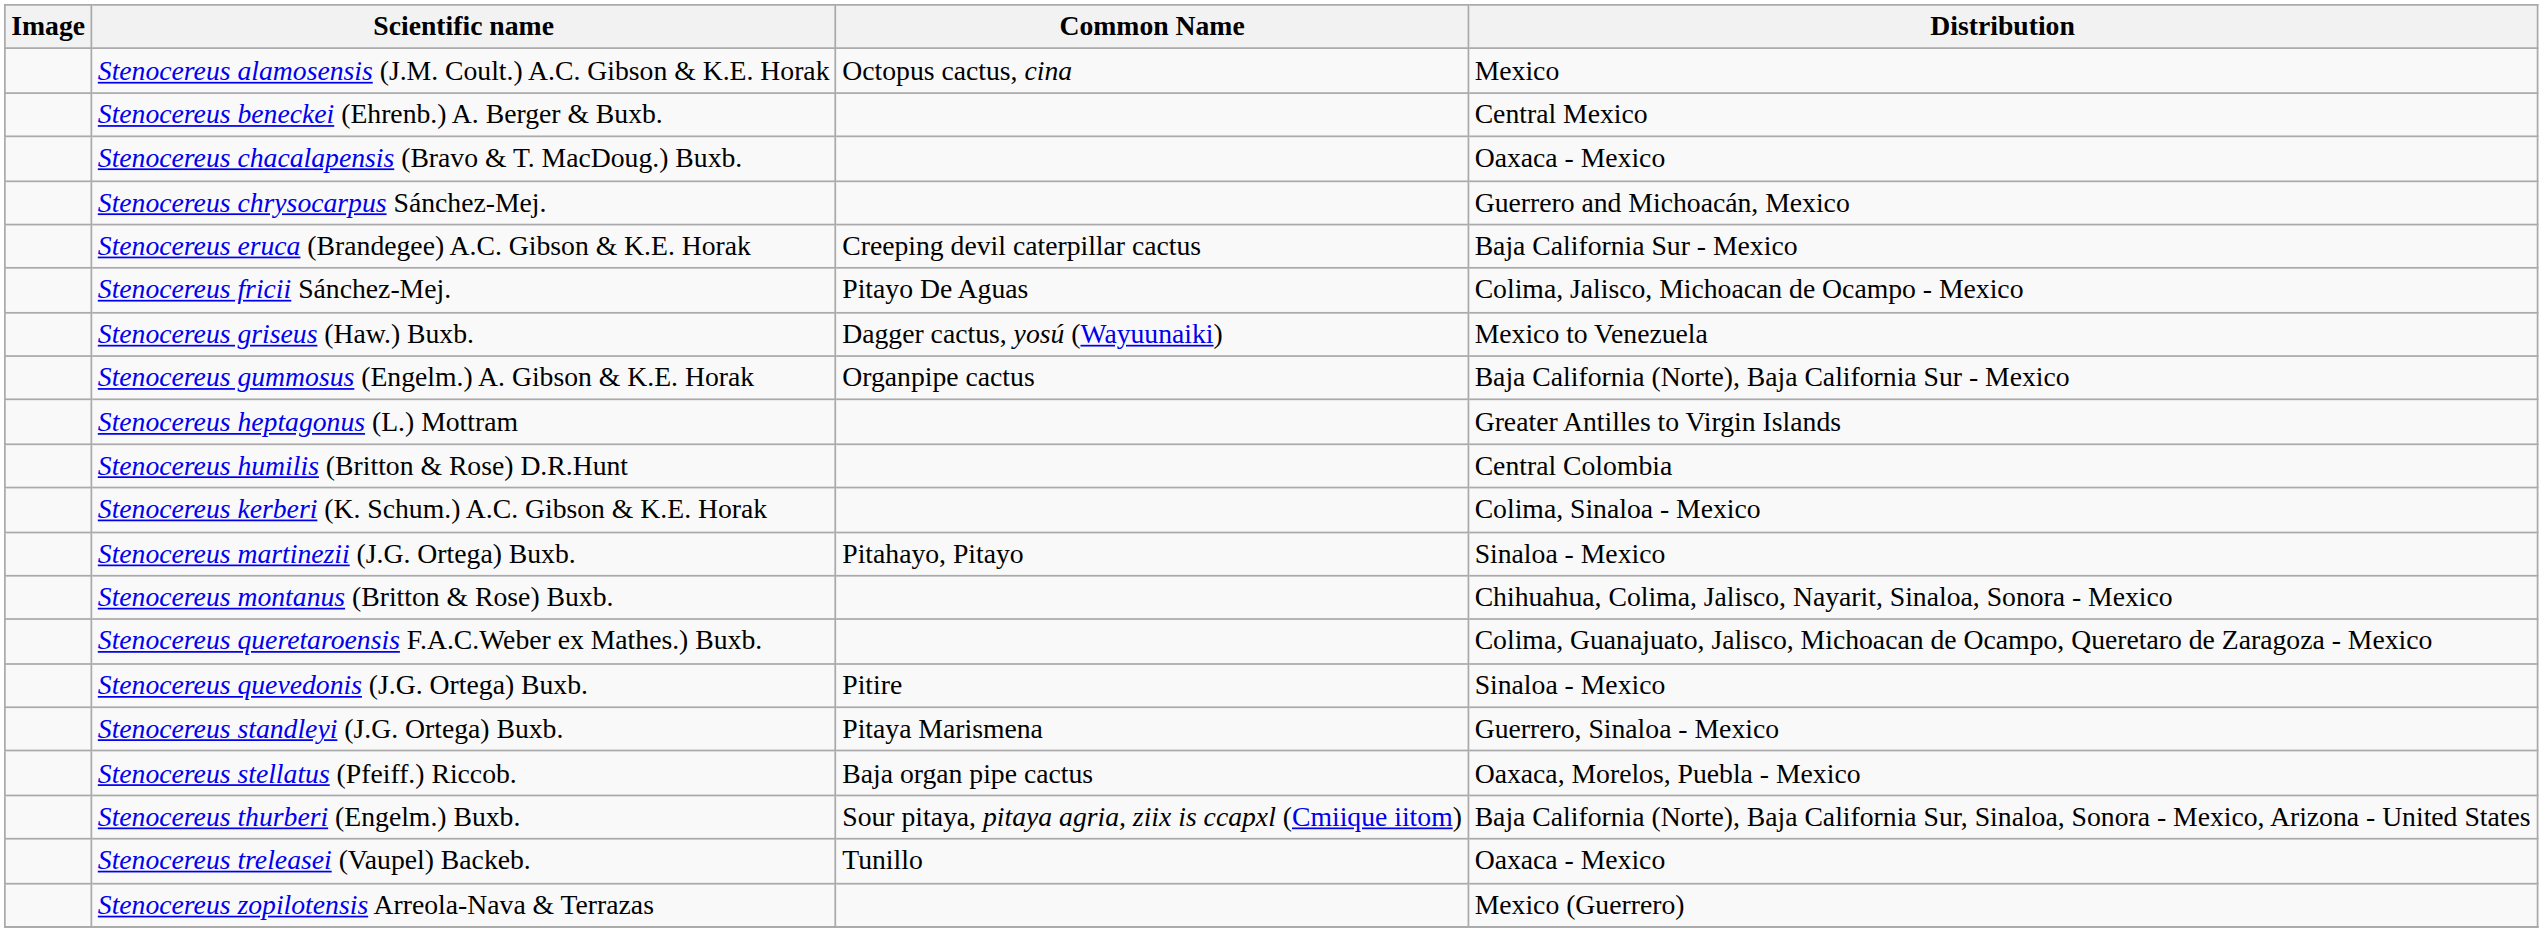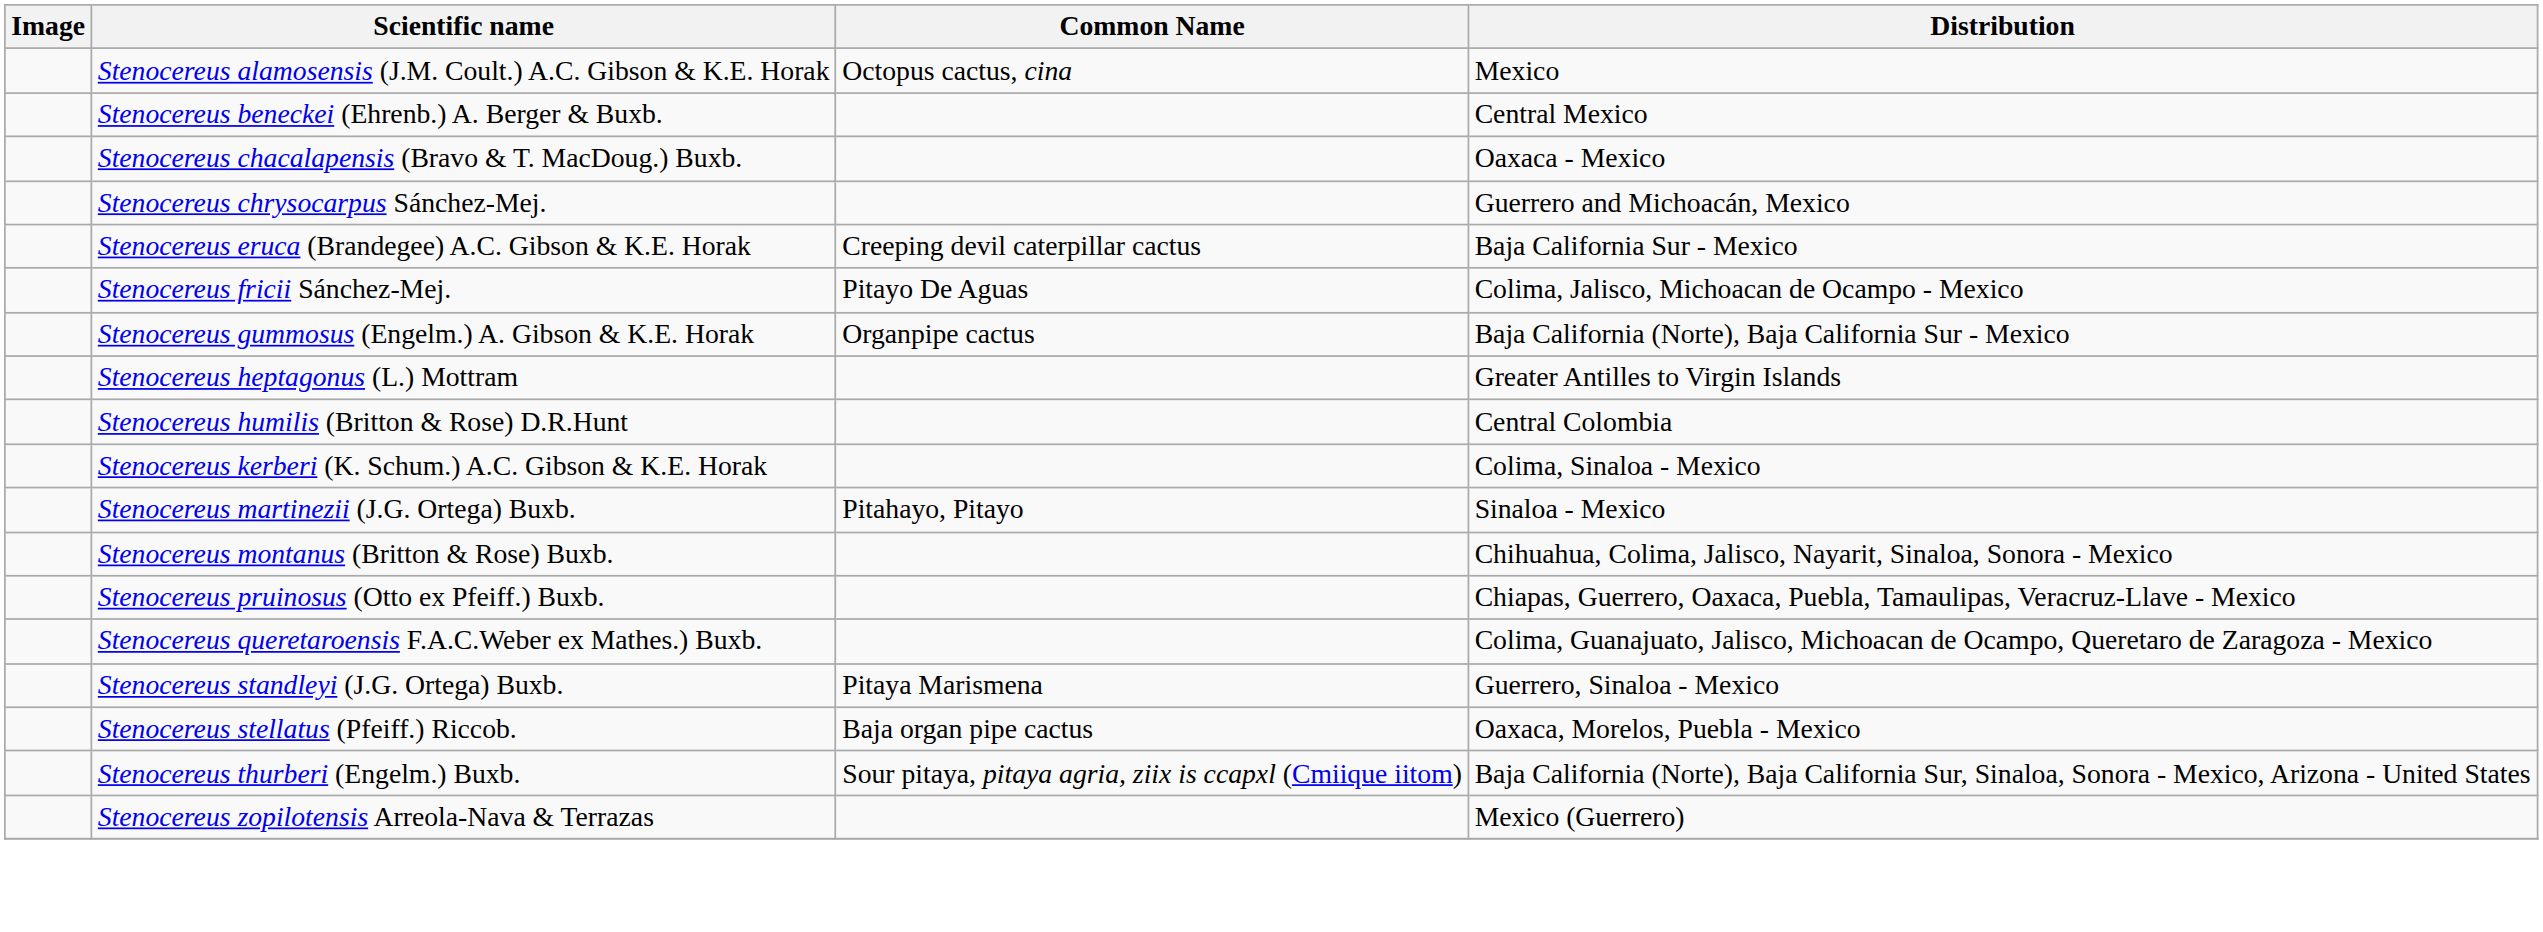 <table class="wikitable">
 <tr>
 <th>Image</th>
 <th>Scientific name</th>
 <th>Common Name</th>
 <th>Distribution</th>
 </tr>
 <tr>
 <td></td>
 <td><em><a href='#'>Stenocereus alamosensis</a></em> (J.M. Coult.) A.C. Gibson & K.E. Horak</td>
 <td>Octopus cactus, <em>cina</em></td>
 <td>Mexico</td>
 </tr>
 <tr>
 <td></td>
 <td><em><a href='#'>Stenocereus beneckei</a></em> (Ehrenb.) A. Berger & Buxb.</td>
 <td></td>
 <td>Central Mexico</td>
 </tr>
 <tr>
 <td></td>
 <td><em><a href='#'>Stenocereus chacalapensis</a></em> (Bravo & T. MacDoug.) Buxb.</td>
 <td></td>
 <td>Oaxaca - Mexico</td>
 </tr>
 <tr>
 <td></td>
 <td><em><a href='#'>Stenocereus chrysocarpus</a></em> Sánchez-Mej.</td>
 <td></td>
 <td>Guerrero and Michoacán, Mexico</td>
 </tr>
 <tr>
 <td></td>
 <td><em><a href='#'>Stenocereus eruca</a></em> (Brandegee) A.C. Gibson & K.E. Horak</td>
 <td>Creeping devil caterpillar cactus</td>
 <td>Baja California Sur - Mexico</td>
 </tr>
 <tr>
 <td></td>
 <td><em><a href='#'>Stenocereus fricii</a></em> Sánchez-Mej.</td>
 <td>Pitayo De Aguas</td>
 <td>Colima, Jalisco, Michoacan de Ocampo - Mexico</td>
 </tr>
 <tr>
 <td></td>
-<td><em><a href='#'>Stenocereus griseus</a></em> (Haw.) Buxb.</td>
-<td>Dagger cactus, <em>yosú</em> (<a href='#'>Wayuunaiki</a>)</td>
-<td>Mexico to Venezuela</td>
-</tr>
-<tr>
-<td></td>
 <td><em><a href='#'>Stenocereus gummosus</a></em> (Engelm.) A. Gibson & K.E. Horak</td>
 <td>Organpipe cactus</td>
 <td>Baja California (Norte), Baja California Sur - Mexico</td>
 </tr>
 <tr>
 <td></td>
 <td><em><a href='#'>Stenocereus heptagonus</a></em> (L.) Mottram</td>
 <td></td>
 <td>Greater Antilles to Virgin Islands</td>
 </tr>
 <tr>
 <td></td>
 <td><em><a href='#'>Stenocereus humilis</a></em> (Britton & Rose) D.R.Hunt</td>
 <td></td>
 <td>Central Colombia</td>
 </tr>
 <tr>
 <td></td>
 <td><em><a href='#'>Stenocereus kerberi</a></em> (K. Schum.) A.C. Gibson & K.E. Horak</td>
 <td></td>
 <td>Colima, Sinaloa - Mexico</td>
 </tr>
 <tr>
 <td></td>
 <td><em><a href='#'>Stenocereus martinezii</a></em> (J.G. Ortega) Buxb.</td>
 <td>Pitahayo, Pitayo</td>
 <td>Sinaloa - Mexico</td>
 </tr>
 <tr>
 <td></td>
 <td><em><a href='#'>Stenocereus montanus</a></em> (Britton & Rose) Buxb.</td>
 <td></td>
 <td>Chihuahua, Colima, Jalisco, Nayarit, Sinaloa, Sonora - Mexico</td>
 </tr>
 <tr>
 <td></td>
+<td><em><a href='#'>Stenocereus pruinosus</a></em> (Otto ex Pfeiff.) Buxb.</td>
+<td></td>
+<td>Chiapas, Guerrero, Oaxaca, Puebla, Tamaulipas, Veracruz-Llave - Mexico</td>
+</tr>
+<tr>
+<td></td>
 <td><em><a href='#'>Stenocereus queretaroensis</a></em> F.A.C.Weber ex Mathes.) Buxb.</td>
 <td></td>
 <td>Colima, Guanajuato, Jalisco, Michoacan de Ocampo, Queretaro de Zaragoza - Mexico</td>
-</tr>
-<tr>
-<td></td>
-<td><em><a href='#'>Stenocereus quevedonis</a></em> (J.G. Ortega) Buxb.</td>
-<td>Pitire</td>
-<td>Sinaloa - Mexico</td>
 </tr>
 <tr>
 <td></td>
 <td><em><a href='#'>Stenocereus standleyi</a></em> (J.G. Ortega) Buxb.</td>
 <td>Pitaya Marismena</td>
 <td>Guerrero, Sinaloa - Mexico</td>
 </tr>
 <tr>
 <td></td>
 <td><em><a href='#'>Stenocereus stellatus</a></em> (Pfeiff.) Riccob.</td>
 <td>Baja organ pipe cactus</td>
 <td>Oaxaca, Morelos, Puebla - Mexico</td>
 </tr>
 <tr>
 <td></td>
 <td><em><a href='#'>Stenocereus thurberi</a></em> (Engelm.) Buxb.</td>
 <td>Sour pitaya, <em>pitaya agria, ziix is ccapxl</em> (<a href='#'>Cmiique iitom</a>)</td>
 <td>Baja California (Norte), Baja California Sur, Sinaloa, Sonora - Mexico, Arizona - United States</td>
 </tr>
 <tr>
 <td></td>
-<td><em><a href='#'>Stenocereus treleasei</a></em> (Vaupel) Backeb.</td>
-<td>Tunillo</td>
-<td>Oaxaca - Mexico</td>
-</tr>
-<tr>
-<td></td>
 <td><em><a href='#'>Stenocereus zopilotensis</a></em> Arreola-Nava & Terrazas</td>
 <td></td>
 <td>Mexico (Guerrero)</td>
 </tr>
 <tr>
 </tr>
 </table>
